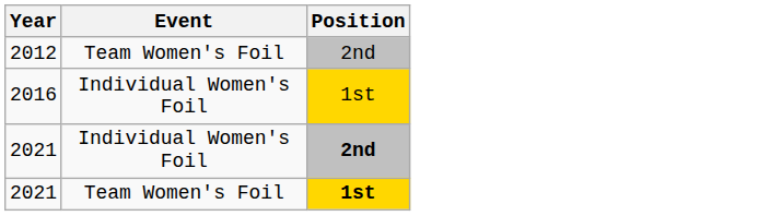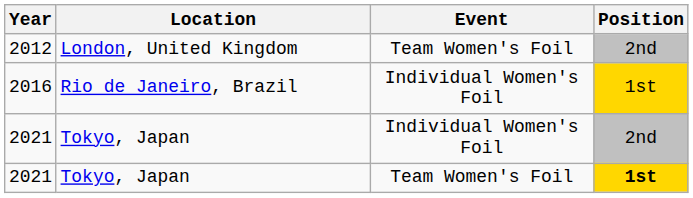 <table class="wikitable" style="text-align:center;">
 <tr>
 <th>Year</th>
+<th style="width:17em">Location</th>
 <th style="width:12em">Event</th>
 <th>Position</th>
 </tr>
 <tr>
 <td>2012</td>
+<td rowspan="1" align="left"> <a href='#'>London</a>, United Kingdom</td>
 <td>Team Women's Foil</td>
 <td bgcolor="silver">2nd</td>
 </tr>
 <tr>
 <td>2016</td>
+<td rowspan="1" align="left"> <a href='#'>Rio de Janeiro</a>, Brazil</td>
 <td>Individual Women's Foil</td>
 <td bgcolor="gold">1st</td>
 </tr>
 <tr>
 <td>2021</td>
+<td rowspan="1" align="left"> <a href='#'>Tokyo</a>, Japan</td>
 <td>Individual Women's Foil</td>
-<td bgcolor="silver"><strong>2nd</strong></td>
+<td bgcolor="silver">2nd</td>
 </tr>
 <tr>
 <td>2021</td>
+<td rowspan="1" align="left"> <a href='#'>Tokyo</a>, Japan</td>
 <td>Team Women's Foil</td>
 <td bgcolor="gold"><strong>1st</strong></td>
 </tr>
 </table>
